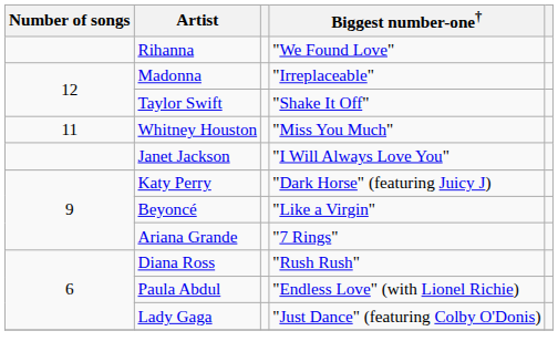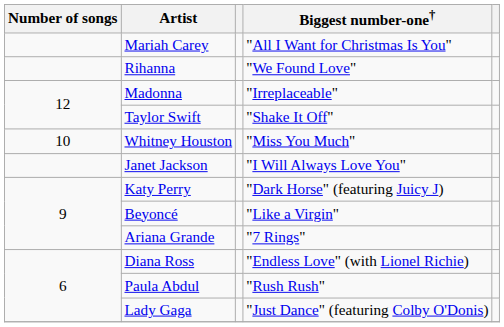 <table class="wikitable">
 <tr>
 <th>Number of songs</th>
 <th>Artist</th>
 <th></th>
 <th>Biggest number-one<sup>†</sup></th>
 <th></th>
+</tr>
+<tr>
+<td></td>
+<td><a href='#'>Mariah Carey</a></td>
+<td></td>
+<td>"<a href='#'>All I Want for Christmas Is You</a>"</td>
+<td></td>
 </tr>
 <tr>
 <td></td>
 <td><a href='#'>Rihanna</a></td>
 <td></td>
 <td>"<a href='#'>We Found Love</a>"</td>
 <td></td>
 </tr>
 <tr>
 <td rowspan=2 style="text-align:center;">12</td>
 <td><a href='#'>Madonna</a></td>
 <td></td>
 <td>"<a href='#'>Irreplaceable</a>"</td>
 <td></td>
 </tr>
 <tr>
 <td><a href='#'>Taylor Swift</a></td>
 <td></td>
 <td>"<a href='#'>Shake It Off</a>"</td>
 <td></td>
 </tr>
 <tr>
-<td style="text-align:center;">11</td>
+<td style="text-align:center;">10</td>
 <td><a href='#'>Whitney Houston</a></td>
 <td></td>
 <td>"<a href='#'>Miss You Much</a>"</td>
 <td></td>
 </tr>
 <tr>
 <td></td>
 <td><a href='#'>Janet Jackson</a></td>
 <td></td>
 <td>"<a href='#'>I Will Always Love You</a>"</td>
 <td></td>
 </tr>
 <tr>
 <td rowspan=3 style="text-align:center;">9</td>
 <td><a href='#'>Katy Perry</a></td>
 <td></td>
 <td>"<a href='#'>Dark Horse</a>" (featuring <a href='#'>Juicy J</a>)</td>
 <td></td>
 </tr>
 <tr>
 <td><a href='#'>Beyoncé</a></td>
 <td></td>
 <td>"<a href='#'>Like a Virgin</a>"</td>
 <td></td>
 </tr>
 <tr>
 <td><a href='#'>Ariana Grande</a></td>
 <td></td>
 <td>"<a href='#'>7 Rings</a>"</td>
 <td></td>
 </tr>
 <tr>
 <td rowspan=3 style="text-align:center;">6</td>
 <td><a href='#'>Diana Ross</a></td>
 <td></td>
-<td>"<a href='#'>Rush Rush</a>"</td>
+<td>"<a href='#'>Endless Love</a>" (with <a href='#'>Lionel Richie</a>)</td>
 <td></td>
 </tr>
 <tr>
 <td><a href='#'>Paula Abdul</a></td>
 <td></td>
-<td>"<a href='#'>Endless Love</a>" (with <a href='#'>Lionel Richie</a>)</td>
+<td>"<a href='#'>Rush Rush</a>"</td>
 <td></td>
 </tr>
 <tr>
 <td><a href='#'>Lady Gaga</a></td>
 <td></td>
 <td>"<a href='#'>Just Dance</a>" (featuring <a href='#'>Colby O'Donis</a>)</td>
 <td></td>
 </tr>
 <tr>
 </tr>
 </table>
